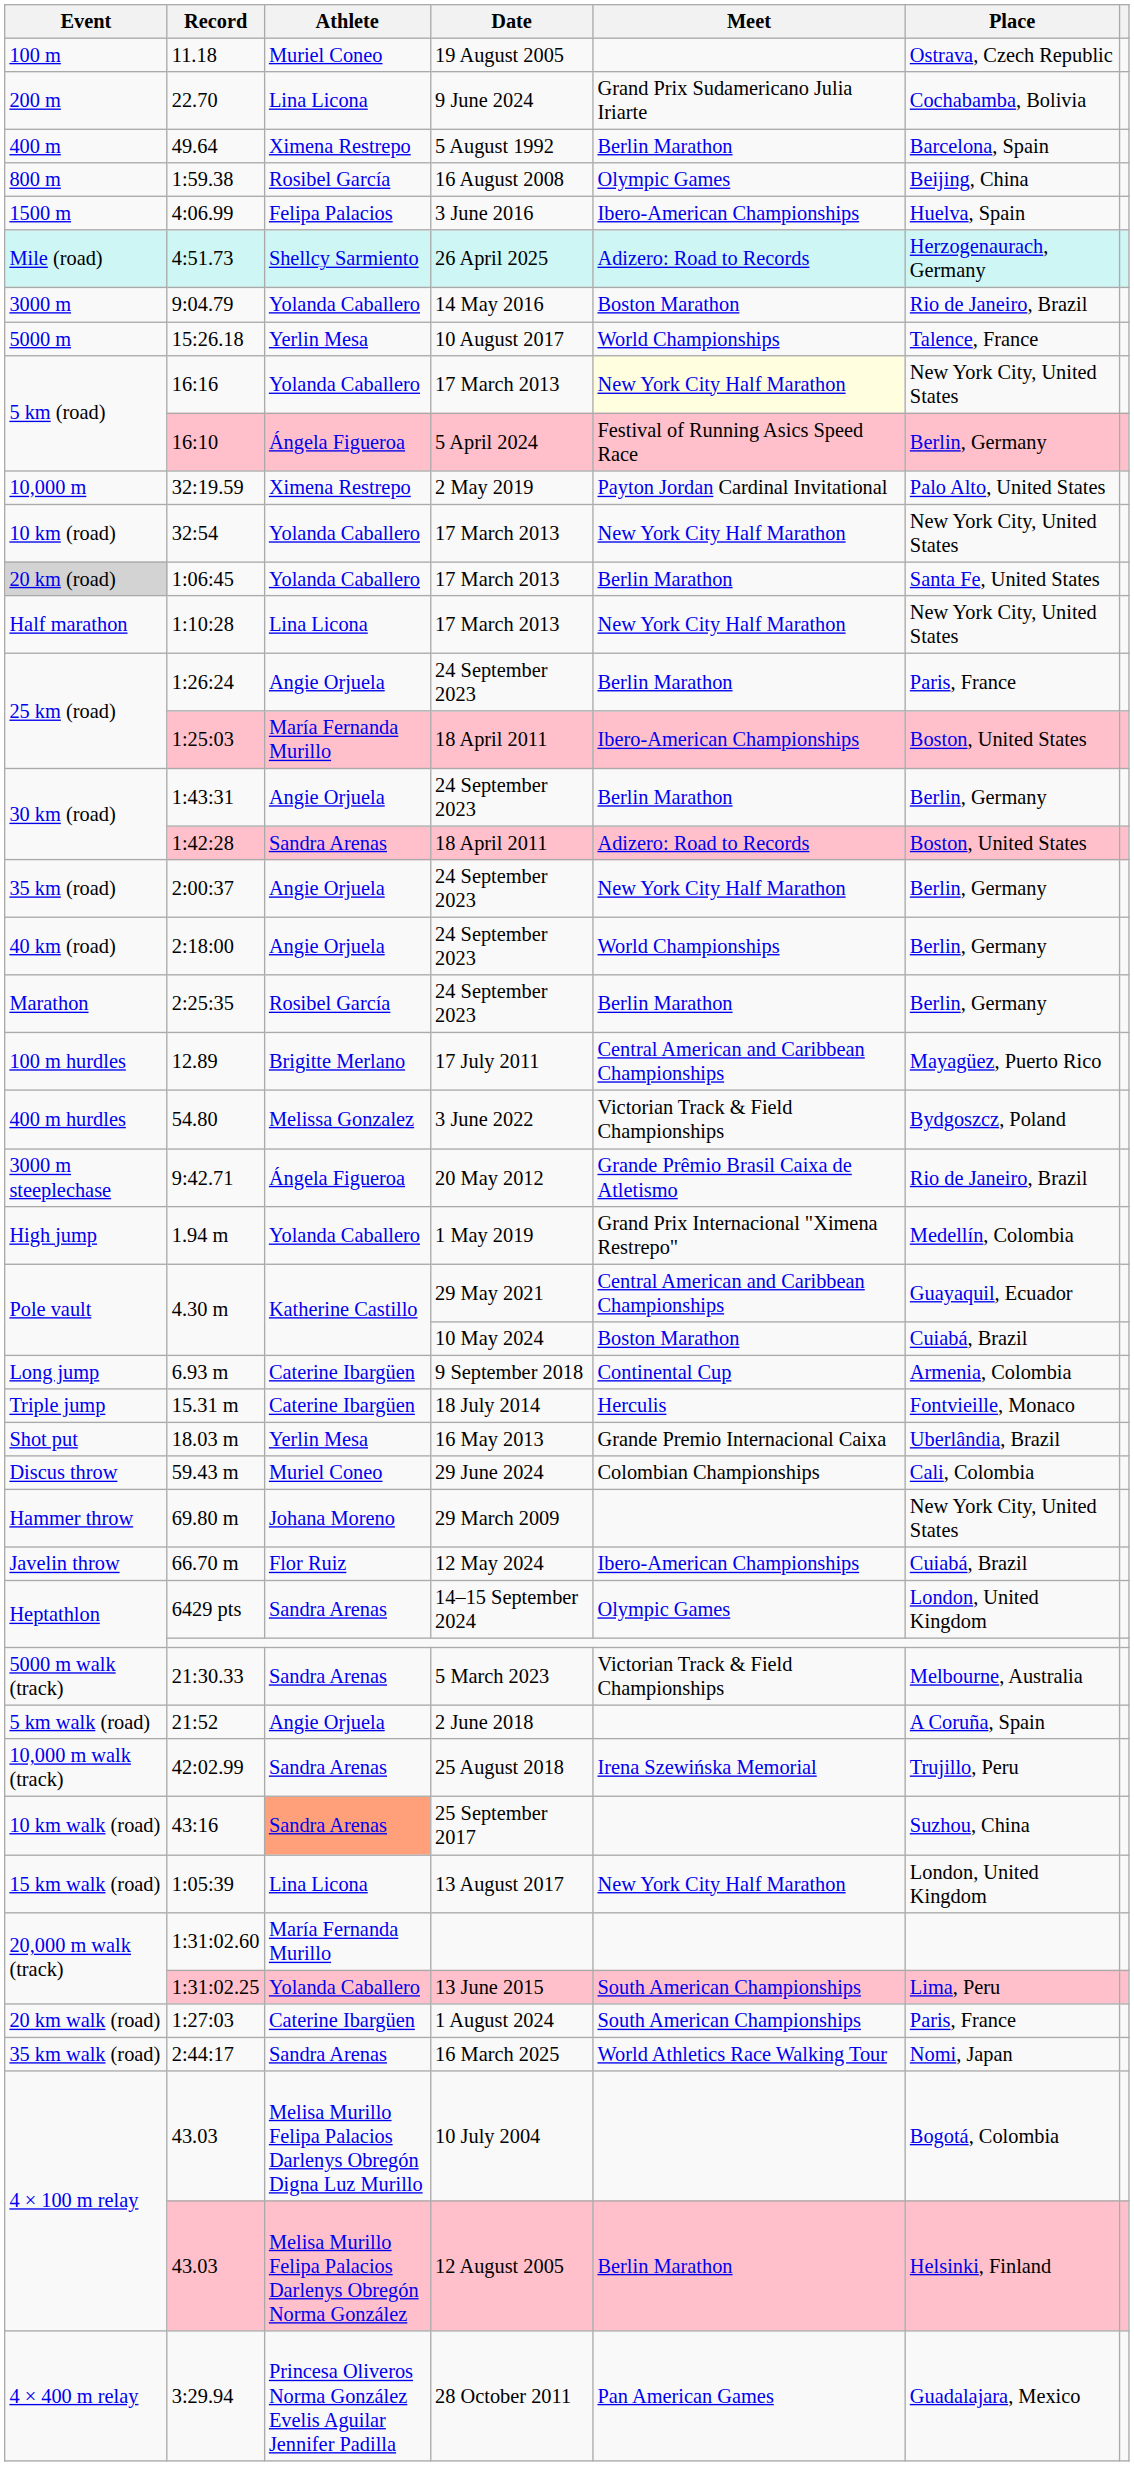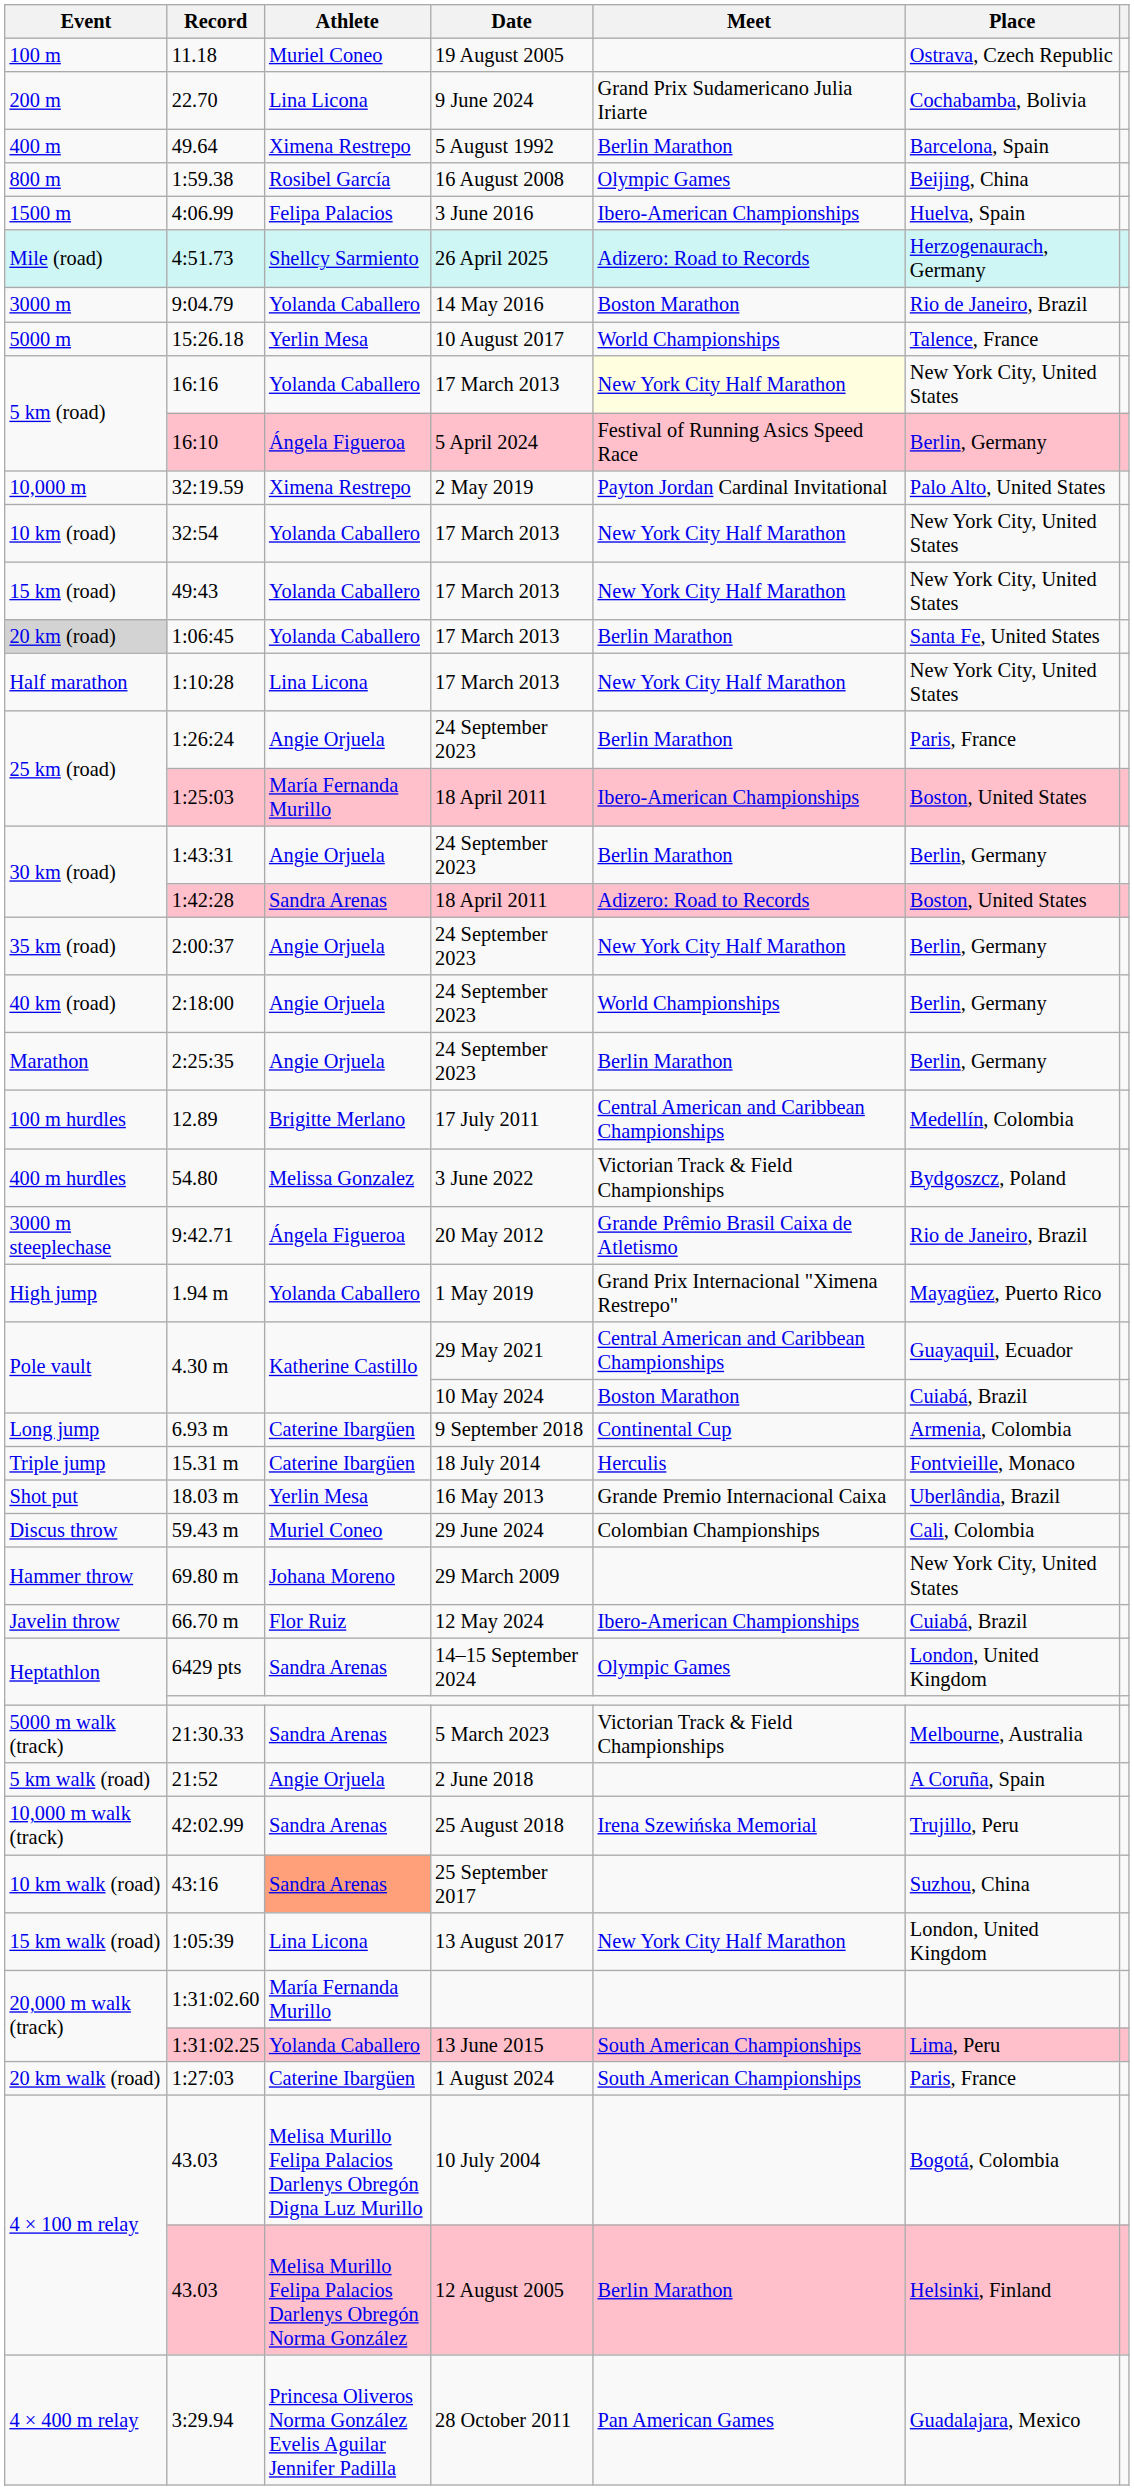 <table class="wikitable" style="font-size:95%; width: 95%;">
 <tr>
 <th>Event</th>
 <th>Record</th>
 <th>Athlete</th>
 <th>Date</th>
 <th>Meet</th>
 <th>Place</th>
 <th></th>
 </tr>
 <tr>
 <td><a href='#'>100 m</a></td>
 <td>11.18 </td>
 <td><a href='#'>Muriel Coneo</a></td>
 <td>19 August 2005</td>
 <td></td>
 <td><a href='#'>Ostrava</a>, Czech Republic</td>
 <td></td>
 </tr>
 <tr>
 <td><a href='#'>200 m</a></td>
 <td>22.70  </td>
 <td><a href='#'>Lina Licona</a></td>
 <td>9 June 2024</td>
 <td>Grand Prix Sudamericano Julia Iriarte</td>
 <td><a href='#'>Cochabamba</a>, Bolivia</td>
 <td></td>
 </tr>
 <tr>
 <td><a href='#'>400 m</a></td>
 <td>49.64</td>
 <td><a href='#'>Ximena Restrepo</a></td>
 <td>5 August 1992</td>
 <td><a href='#'>Berlin Marathon</a></td>
 <td><a href='#'>Barcelona</a>, Spain</td>
 <td></td>
 </tr>
 <tr>
 <td><a href='#'>800 m</a></td>
 <td>1:59.38</td>
 <td><a href='#'>Rosibel García</a></td>
 <td>16 August 2008</td>
 <td><a href='#'>Olympic Games</a></td>
 <td><a href='#'>Beijing</a>, China</td>
 <td></td>
 </tr>
 <tr>
 <td><a href='#'>1500 m</a></td>
 <td>4:06.99</td>
 <td><a href='#'>Felipa Palacios</a></td>
 <td>3 June 2016</td>
 <td><a href='#'>Ibero-American Championships</a></td>
 <td><a href='#'>Huelva</a>, Spain</td>
 <td></td>
 </tr>
 <tr bgcolor=#CEF6F5>
 <td><a href='#'>Mile</a> (road)</td>
 <td>4:51.73</td>
 <td><a href='#'>Shellcy Sarmiento</a></td>
 <td>26 April 2025</td>
 <td><a href='#'>Adizero: Road to Records</a></td>
 <td><a href='#'>Herzogenaurach</a>, Germany</td>
 <td></td>
 </tr>
 <tr>
 <td><a href='#'>3000 m</a></td>
 <td>9:04.79</td>
 <td><a href='#'>Yolanda Caballero</a></td>
 <td>14 May 2016</td>
 <td><a href='#'>Boston Marathon</a></td>
 <td><a href='#'>Rio de Janeiro</a>, Brazil</td>
 <td></td>
 </tr>
 <tr>
 <td><a href='#'>5000 m</a></td>
 <td>15:26.18</td>
 <td><a href='#'>Yerlin Mesa</a></td>
 <td>10 August 2017</td>
 <td><a href='#'>World Championships</a></td>
 <td><a href='#'>Talence</a>, France</td>
 <td></td>
 </tr>
 <tr>
 <td rowspan=2><a href='#'>5 km</a> (road)</td>
 <td>16:16</td>
 <td><a href='#'>Yolanda Caballero</a></td>
 <td>17 March 2013</td>
 <td style="background: lightyellow;"><a href='#'>New York City Half Marathon</a></td>
 <td>New York City, United States</td>
 <td></td>
 </tr>
 <tr style="background:pink">
 <td>16:10</td>
 <td><a href='#'>Ángela Figueroa</a></td>
 <td>5 April 2024</td>
 <td>Festival of Running Asics Speed Race</td>
 <td><a href='#'>Berlin</a>, Germany</td>
 <td></td>
 </tr>
 <tr>
 <td><a href='#'>10,000 m</a></td>
 <td>32:19.59</td>
 <td><a href='#'>Ximena Restrepo</a></td>
 <td>2 May 2019</td>
 <td><a href='#'>Payton Jordan</a> Cardinal Invitational</td>
 <td><a href='#'>Palo Alto</a>, United States</td>
 <td></td>
 </tr>
 <tr>
 <td><a href='#'>10 km</a> (road)</td>
 <td>32:54</td>
 <td><a href='#'>Yolanda Caballero</a></td>
 <td>17 March 2013</td>
 <td><a href='#'>New York City Half Marathon</a></td>
 <td>New York City, United States</td>
 <td></td>
 </tr>
 <tr>
+<td><a href='#'>15 km</a> (road)</td>
+<td>49:43</td>
+<td><a href='#'>Yolanda Caballero</a></td>
+<td>17 March 2013</td>
+<td><a href='#'>New York City Half Marathon</a></td>
+<td>New York City, United States</td>
+<td></td>
+</tr>
+<tr>
 <td style="background: lightgrey;"><a href='#'>20 km</a> (road)</td>
 <td>1:06:45</td>
 <td><a href='#'>Yolanda Caballero</a></td>
 <td>17 March 2013</td>
 <td><a href='#'>Berlin Marathon</a></td>
 <td><a href='#'>Santa Fe</a>, United States</td>
 <td></td>
 </tr>
 <tr>
 <td><a href='#'>Half marathon</a></td>
 <td>1:10:28 </td>
 <td><a href='#'>Lina Licona</a></td>
 <td>17 March 2013</td>
 <td><a href='#'>New York City Half Marathon</a></td>
 <td>New York City, United States</td>
 <td></td>
 </tr>
 <tr>
 <td rowspan=2><a href='#'>25 km</a> (road)</td>
 <td>1:26:24</td>
 <td><a href='#'>Angie Orjuela</a></td>
 <td>24 September 2023</td>
 <td><a href='#'>Berlin Marathon</a></td>
 <td><a href='#'>Paris</a>, France</td>
 <td></td>
 </tr>
 <tr style="background:pink">
 <td>1:25:03  </td>
 <td><a href='#'>María Fernanda Murillo</a></td>
 <td>18 April 2011</td>
 <td><a href='#'>Ibero-American Championships</a></td>
 <td><a href='#'>Boston</a>, United States</td>
 <td></td>
 </tr>
 <tr>
 <td rowspan=2><a href='#'>30 km</a> (road)</td>
 <td>1:43:31</td>
 <td><a href='#'>Angie Orjuela</a></td>
 <td>24 September 2023</td>
 <td><a href='#'>Berlin Marathon</a></td>
 <td><a href='#'>Berlin</a>, Germany</td>
 <td></td>
 </tr>
 <tr style="background:pink">
 <td>1:42:28  </td>
 <td><a href='#'>Sandra Arenas</a></td>
 <td>18 April 2011</td>
 <td><a href='#'>Adizero: Road to Records</a></td>
 <td><a href='#'>Boston</a>, United States</td>
 <td></td>
 </tr>
 <tr>
 <td><a href='#'>35 km</a> (road)</td>
 <td>2:00:37</td>
 <td><a href='#'>Angie Orjuela</a></td>
 <td>24 September 2023</td>
 <td><a href='#'>New York City Half Marathon</a></td>
 <td><a href='#'>Berlin</a>, Germany</td>
 <td></td>
 </tr>
 <tr>
 <td><a href='#'>40 km</a> (road)</td>
 <td>2:18:00</td>
 <td><a href='#'>Angie Orjuela</a></td>
 <td>24 September 2023</td>
 <td><a href='#'>World Championships</a></td>
 <td><a href='#'>Berlin</a>, Germany</td>
 <td></td>
 </tr>
 <tr>
 <td><a href='#'>Marathon</a></td>
 <td>2:25:35</td>
-<td><a href='#'>Rosibel García</a></td>
+<td><a href='#'>Angie Orjuela</a></td>
 <td>24 September 2023</td>
 <td><a href='#'>Berlin Marathon</a></td>
 <td><a href='#'>Berlin</a>, Germany</td>
 <td></td>
 </tr>
 <tr>
 <td><a href='#'>100 m hurdles</a></td>
 <td>12.89 </td>
 <td><a href='#'>Brigitte Merlano</a></td>
 <td>17 July 2011</td>
 <td><a href='#'>Central American and Caribbean Championships</a></td>
-<td><a href='#'>Mayagüez</a>, Puerto Rico</td>
+<td><a href='#'>Medellín</a>, Colombia</td>
 <td></td>
 </tr>
 <tr>
 <td><a href='#'>400 m hurdles</a></td>
 <td>54.80</td>
 <td><a href='#'>Melissa Gonzalez</a></td>
 <td>3 June 2022</td>
 <td>Victorian Track & Field Championships</td>
 <td><a href='#'>Bydgoszcz</a>, Poland</td>
 <td></td>
 </tr>
 <tr>
 <td><a href='#'>3000 m steeplechase</a></td>
 <td>9:42.71</td>
 <td><a href='#'>Ángela Figueroa</a></td>
 <td>20 May 2012</td>
 <td><a href='#'>Grande Prêmio Brasil Caixa de Atletismo</a></td>
 <td><a href='#'>Rio de Janeiro</a>, Brazil</td>
 <td></td>
 </tr>
 <tr>
 <td><a href='#'>High jump</a></td>
 <td>1.94 m </td>
 <td><a href='#'>Yolanda Caballero</a></td>
 <td>1 May 2019</td>
 <td>Grand Prix Internacional "Ximena Restrepo"</td>
-<td><a href='#'>Medellín</a>, Colombia</td>
+<td><a href='#'>Mayagüez</a>, Puerto Rico</td>
 <td></td>
 </tr>
 <tr>
 <td rowspan=2><a href='#'>Pole vault</a></td>
 <td rowspan=2>4.30 m</td>
 <td rowspan=2><a href='#'>Katherine Castillo</a></td>
 <td>29 May 2021</td>
 <td><a href='#'>Central American and Caribbean Championships</a></td>
 <td><a href='#'>Guayaquil</a>, Ecuador</td>
 <td></td>
 </tr>
 <tr>
 <td>10 May 2024</td>
 <td><a href='#'>Boston Marathon</a></td>
 <td><a href='#'>Cuiabá</a>, Brazil</td>
 <td></td>
 </tr>
 <tr>
 <td><a href='#'>Long jump</a></td>
 <td>6.93 m </td>
 <td><a href='#'>Caterine Ibargüen</a></td>
 <td>9 September 2018</td>
 <td><a href='#'>Continental Cup</a></td>
 <td><a href='#'>Armenia</a>, Colombia</td>
 <td></td>
 </tr>
 <tr>
 <td><a href='#'>Triple jump</a></td>
 <td>15.31 m </td>
 <td><a href='#'>Caterine Ibargüen</a></td>
 <td>18 July 2014</td>
 <td><a href='#'>Herculis</a></td>
 <td><a href='#'>Fontvieille</a>, Monaco</td>
 <td></td>
 </tr>
 <tr>
 <td><a href='#'>Shot put</a></td>
 <td>18.03 m</td>
 <td><a href='#'>Yerlin Mesa</a></td>
 <td>16 May 2013</td>
 <td>Grande Premio Internacional Caixa</td>
 <td><a href='#'>Uberlândia</a>, Brazil</td>
 <td></td>
 </tr>
 <tr>
 <td><a href='#'>Discus throw</a></td>
 <td>59.43 m </td>
 <td><a href='#'>Muriel Coneo</a></td>
 <td>29 June 2024</td>
 <td>Colombian Championships</td>
 <td><a href='#'>Cali</a>, Colombia</td>
 <td></td>
 </tr>
 <tr>
 <td><a href='#'>Hammer throw</a></td>
 <td>69.80 m</td>
 <td><a href='#'>Johana Moreno</a></td>
 <td>29 March 2009</td>
 <td></td>
 <td>New York City, United States</td>
 <td></td>
 </tr>
 <tr>
 <td><a href='#'>Javelin throw</a></td>
 <td>66.70 m</td>
 <td><a href='#'>Flor Ruiz</a></td>
 <td>12 May 2024</td>
 <td><a href='#'>Ibero-American Championships</a></td>
 <td><a href='#'>Cuiabá</a>, Brazil</td>
 <td></td>
 </tr>
 <tr>
 <td rowspan=2><a href='#'>Heptathlon</a></td>
 <td>6429 pts</td>
 <td><a href='#'>Sandra Arenas</a></td>
 <td>14–15 September 2024</td>
 <td><a href='#'>Olympic Games</a></td>
 <td><a href='#'>London</a>, United Kingdom</td>
 <td></td>
 </tr>
 <tr>
 <td colspan=5></td>
 <td></td>
 </tr>
 <tr>
 <td><a href='#'>5000 m walk</a> (track)</td>
 <td>21:30.33</td>
 <td><a href='#'>Sandra Arenas</a></td>
 <td>5 March 2023</td>
 <td>Victorian Track & Field Championships</td>
 <td><a href='#'>Melbourne</a>, Australia</td>
 <td></td>
 </tr>
 <tr>
 <td><a href='#'>5 km walk</a> (road)</td>
 <td>21:52</td>
 <td><a href='#'>Angie Orjuela</a></td>
 <td>2 June 2018</td>
 <td></td>
 <td><a href='#'>A Coruña</a>, Spain</td>
 <td></td>
 </tr>
 <tr>
 <td><a href='#'>10,000 m walk</a> (track)</td>
 <td>42:02.99</td>
 <td><a href='#'>Sandra Arenas</a></td>
 <td>25 August 2018</td>
 <td><a href='#'>Irena Szewińska Memorial</a></td>
 <td><a href='#'>Trujillo</a>, Peru</td>
 <td></td>
 </tr>
 <tr>
 <td><a href='#'>10 km walk</a> (road)</td>
 <td>43:16</td>
 <td style="background: lightsalmon;"><a href='#'>Sandra Arenas</a></td>
 <td>25 September 2017</td>
 <td></td>
 <td><a href='#'>Suzhou</a>, China</td>
 <td></td>
 </tr>
 <tr>
 <td><a href='#'>15 km walk</a> (road)</td>
 <td>1:05:39</td>
 <td><a href='#'>Lina Licona</a></td>
 <td>13 August 2017</td>
 <td><a href='#'>New York City Half Marathon</a></td>
 <td>London, United Kingdom</td>
 <td></td>
 </tr>
 <tr>
 <td rowspan=2><a href='#'>20,000 m walk</a> (track)</td>
 <td>1:31:02.60</td>
 <td><a href='#'>María Fernanda Murillo</a></td>
 <td></td>
 <td></td>
 <td></td>
 <td></td>
 </tr>
 <tr style="background:pink">
 <td>1:31:02.25</td>
 <td><a href='#'>Yolanda Caballero</a></td>
 <td>13 June 2015</td>
 <td><a href='#'>South American Championships</a></td>
 <td><a href='#'>Lima</a>, Peru</td>
 <td></td>
 </tr>
 <tr>
 <td><a href='#'>20 km walk</a> (road)</td>
 <td>1:27:03</td>
 <td><a href='#'>Caterine Ibargüen</a></td>
 <td>1 August 2024</td>
 <td><a href='#'>South American Championships</a></td>
 <td><a href='#'>Paris</a>, France</td>
 <td></td>
 </tr>
 <tr>
-<td><a href='#'>35 km walk</a> (road)</td>
-<td>2:44:17</td>
-<td><a href='#'>Sandra Arenas</a></td>
-<td>16 March 2025</td>
-<td><a href='#'>World Athletics Race Walking Tour</a></td>
-<td><a href='#'>Nomi</a>, Japan</td>
-<td></td>
-</tr>
-<tr>
 <td rowspan=2><a href='#'>4 × 100 m relay</a></td>
 <td>43.03 </td>
 <td><br><a href='#'>Melisa Murillo</a><br><a href='#'>Felipa Palacios</a><br><a href='#'>Darlenys Obregón</a><br><a href='#'>Digna Luz Murillo</a></td>
 <td>10 July 2004</td>
 <td></td>
 <td><a href='#'>Bogotá</a>, Colombia</td>
 <td></td>
 </tr>
 <tr style="background:pink">
 <td>43.03</td>
 <td><br><a href='#'>Melisa Murillo</a><br><a href='#'>Felipa Palacios</a><br><a href='#'>Darlenys Obregón</a><br><a href='#'>Norma González</a></td>
 <td>12 August 2005</td>
 <td><a href='#'>Berlin Marathon</a></td>
 <td><a href='#'>Helsinki</a>, Finland</td>
 <td></td>
 </tr>
 <tr>
 <td><a href='#'>4 × 400 m relay</a></td>
 <td>3:29.94 </td>
 <td><br><a href='#'>Princesa Oliveros</a><br><a href='#'>Norma González</a><br><a href='#'>Evelis Aguilar</a><br><a href='#'>Jennifer Padilla</a></td>
 <td>28 October 2011</td>
 <td><a href='#'>Pan American Games</a></td>
 <td><a href='#'>Guadalajara</a>, Mexico</td>
 <td></td>
 </tr>
 </table>
